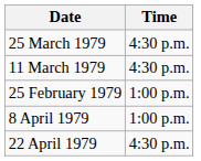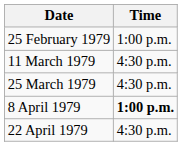 <table class="wikitable">
 <tr>
 <th>Date</th>
 <th>Time</th>
 </tr>
 <tr>
-<td>25 March 1979</td>
-<td>4:30 p.m.</td>
+<td>25 February 1979</td>
+<td>1:00 p.m.</td>
 </tr>
 <tr>
 <td>11 March 1979</td>
 <td>4:30 p.m.</td>
 </tr>
 <tr>
-<td>25 February 1979</td>
-<td>1:00 p.m.</td>
+<td>25 March 1979</td>
+<td>4:30 p.m.</td>
 </tr>
 <tr>
 <td>8 April 1979</td>
-<td>1:00 p.m.</td>
+<td><strong>1:00 p.m.</strong></td>
 </tr>
 <tr>
 <td>22 April 1979</td>
 <td>4:30 p.m.</td>
 </tr>
 </table>
